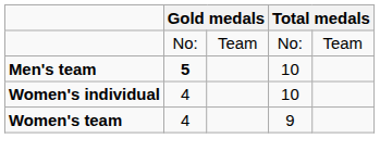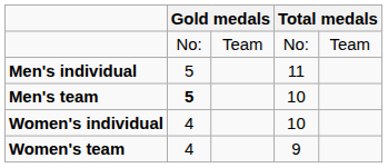 <table class="wikitable" style="text-align: center; font-size:95%;">
 <tr>
 <td></td>
 <th colspan=2>Gold medals</th>
 <th colspan=2>Total medals</th>
 </tr>
 <tr>
 <td></td>
 <td>No:</td>
 <td>Team</td>
 <td>No:</td>
 <td>Team</td>
+</tr>
+<tr>
+<td align="left"><strong>Men's individual</strong></td>
+<td>5</td>
+<td align="left"></td>
+<td>11</td>
+<td align="left"></td>
 </tr>
 <tr>
 <td align="left"><strong>Men's team</strong></td>
 <td><strong>5</strong></td>
 <td align="left"></td>
 <td>10</td>
 <td align="left"> <br> </td>
 </tr>
 <tr>
 <td align="left"><strong>Women's individual</strong></td>
 <td>4</td>
 <td align="left"></td>
 <td>10</td>
 <td align="left"></td>
 </tr>
 <tr>
 <td align="left"><strong>Women's team</strong></td>
 <td>4</td>
 <td align="left"></td>
 <td>9</td>
 <td align="left"></td>
 </tr>
 </table>
